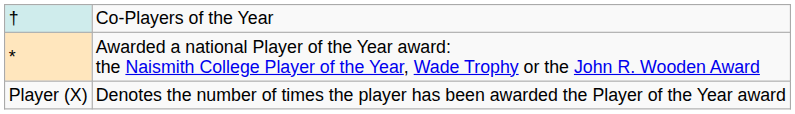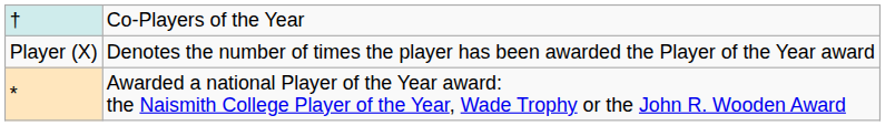 <table class="wikitable">
 <tr>
 <td style="background-color:#CFECEC;">†</td>
 <td>Co-Players of the Year</td>
 </tr>
 <tr>
+<td>Player (X)</td>
+<td>Denotes the number of times the player has been awarded the Player of the Year award</td>
+</tr>
+<tr>
 <td style="background-color:#FFE6BD">*</td>
 <td>Awarded a national Player of the Year award: <br>the <a href='#'>Naismith College Player of the Year</a>, <a href='#'>Wade Trophy</a> or the <a href='#'>John R. Wooden Award</a></td>
 </tr>
-<tr>
-<td>Player (X)</td>
-<td>Denotes the number of times the player has been awarded the Player of the Year award</td>
-</tr>
 </table>
